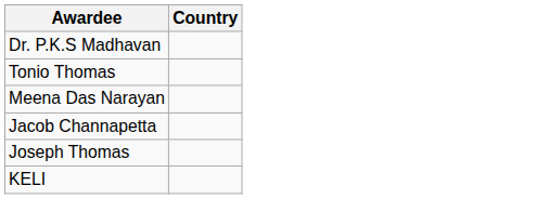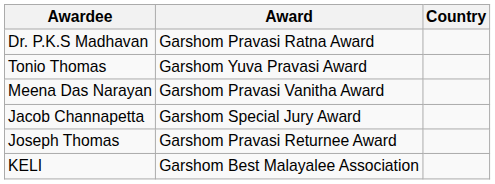 <table class="wikitable">
 <tr>
 <th>Awardee</th>
+<th>Award</th>
 <th>Country</th>
 </tr>
 <tr>
 <td>Dr. P.K.S Madhavan</td>
+<td>Garshom Pravasi Ratna Award</td>
 <td></td>
 </tr>
 <tr>
 <td>Tonio Thomas</td>
+<td>Garshom Yuva Pravasi Award</td>
 <td></td>
 </tr>
 <tr>
 <td>Meena Das Narayan</td>
+<td>Garshom Pravasi Vanitha Award</td>
 <td></td>
 </tr>
 <tr>
 <td>Jacob Channapetta</td>
+<td>Garshom Special Jury Award</td>
 <td></td>
 </tr>
 <tr>
 <td>Joseph Thomas</td>
+<td>Garshom Pravasi Returnee Award</td>
 <td></td>
 </tr>
 <tr>
 <td>KELI</td>
+<td>Garshom Best Malayalee Association</td>
 <td></td>
 </tr>
 </table>
